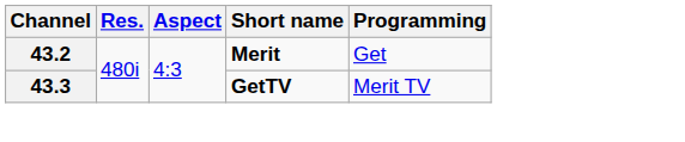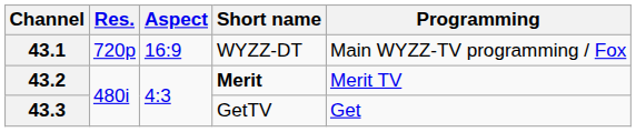 <table class="wikitable">
 <tr>
 <th>Channel</th>
 <th><a href='#'>Res.</a></th>
 <th><a href='#'>Aspect</a></th>
 <th>Short name</th>
 <th>Programming</th>
 </tr>
 <tr>
+<th scope = "row">43.1</th>
+<td><a href='#'>720p</a></td>
+<td><a href='#'>16:9</a></td>
+<td>WYZZ-DT</td>
+<td>Main WYZZ-TV programming / <a href='#'>Fox</a></td>
+</tr>
+<tr>
 <th scope = "row">43.2</th>
 <td rowspan=2><a href='#'>480i</a></td>
 <td rowspan=2><a href='#'>4:3</a></td>
 <td><strong>Merit</strong></td>
-<td><a href='#'>Get</a></td>
+<td><a href='#'>Merit TV</a></td>
 </tr>
 <tr>
 <th scope = "row">43.3</th>
-<td><strong>GetTV</strong></td>
-<td><a href='#'>Merit TV</a></td>
+<td>GetTV</td>
+<td><a href='#'>Get</a></td>
 </tr>
 </table>
